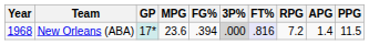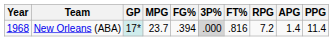 <table class="wikitable sortable" style="font-size:95%; text-align:right;">
 <tr>
 <th>Year</th>
 <th>Team</th>
 <th>GP</th>
 <th>MPG</th>
 <th>FG%</th>
 <th>3P%</th>
 <th>FT%</th>
 <th>RPG</th>
 <th>APG</th>
 <th>PPG</th>
 </tr>
 <tr>
 <td style="text-align:left;"><a href='#'>1968</a></td>
 <td style="text-align:left;"><a href='#'>New Orleans</a> (ABA)</td>
 <td style="background:#cfecec;">17*</td>
-<td>23.6</td>
+<td>23.7</td>
 <td>.394</td>
 <td style="background: lightgrey;">.000</td>
-<td style="background: lavender;">.816</td>
+<td>.816</td>
 <td>7.2</td>
 <td>1.4</td>
-<td>11.5</td>
+<td>11.4</td>
 </tr>
 </table>
